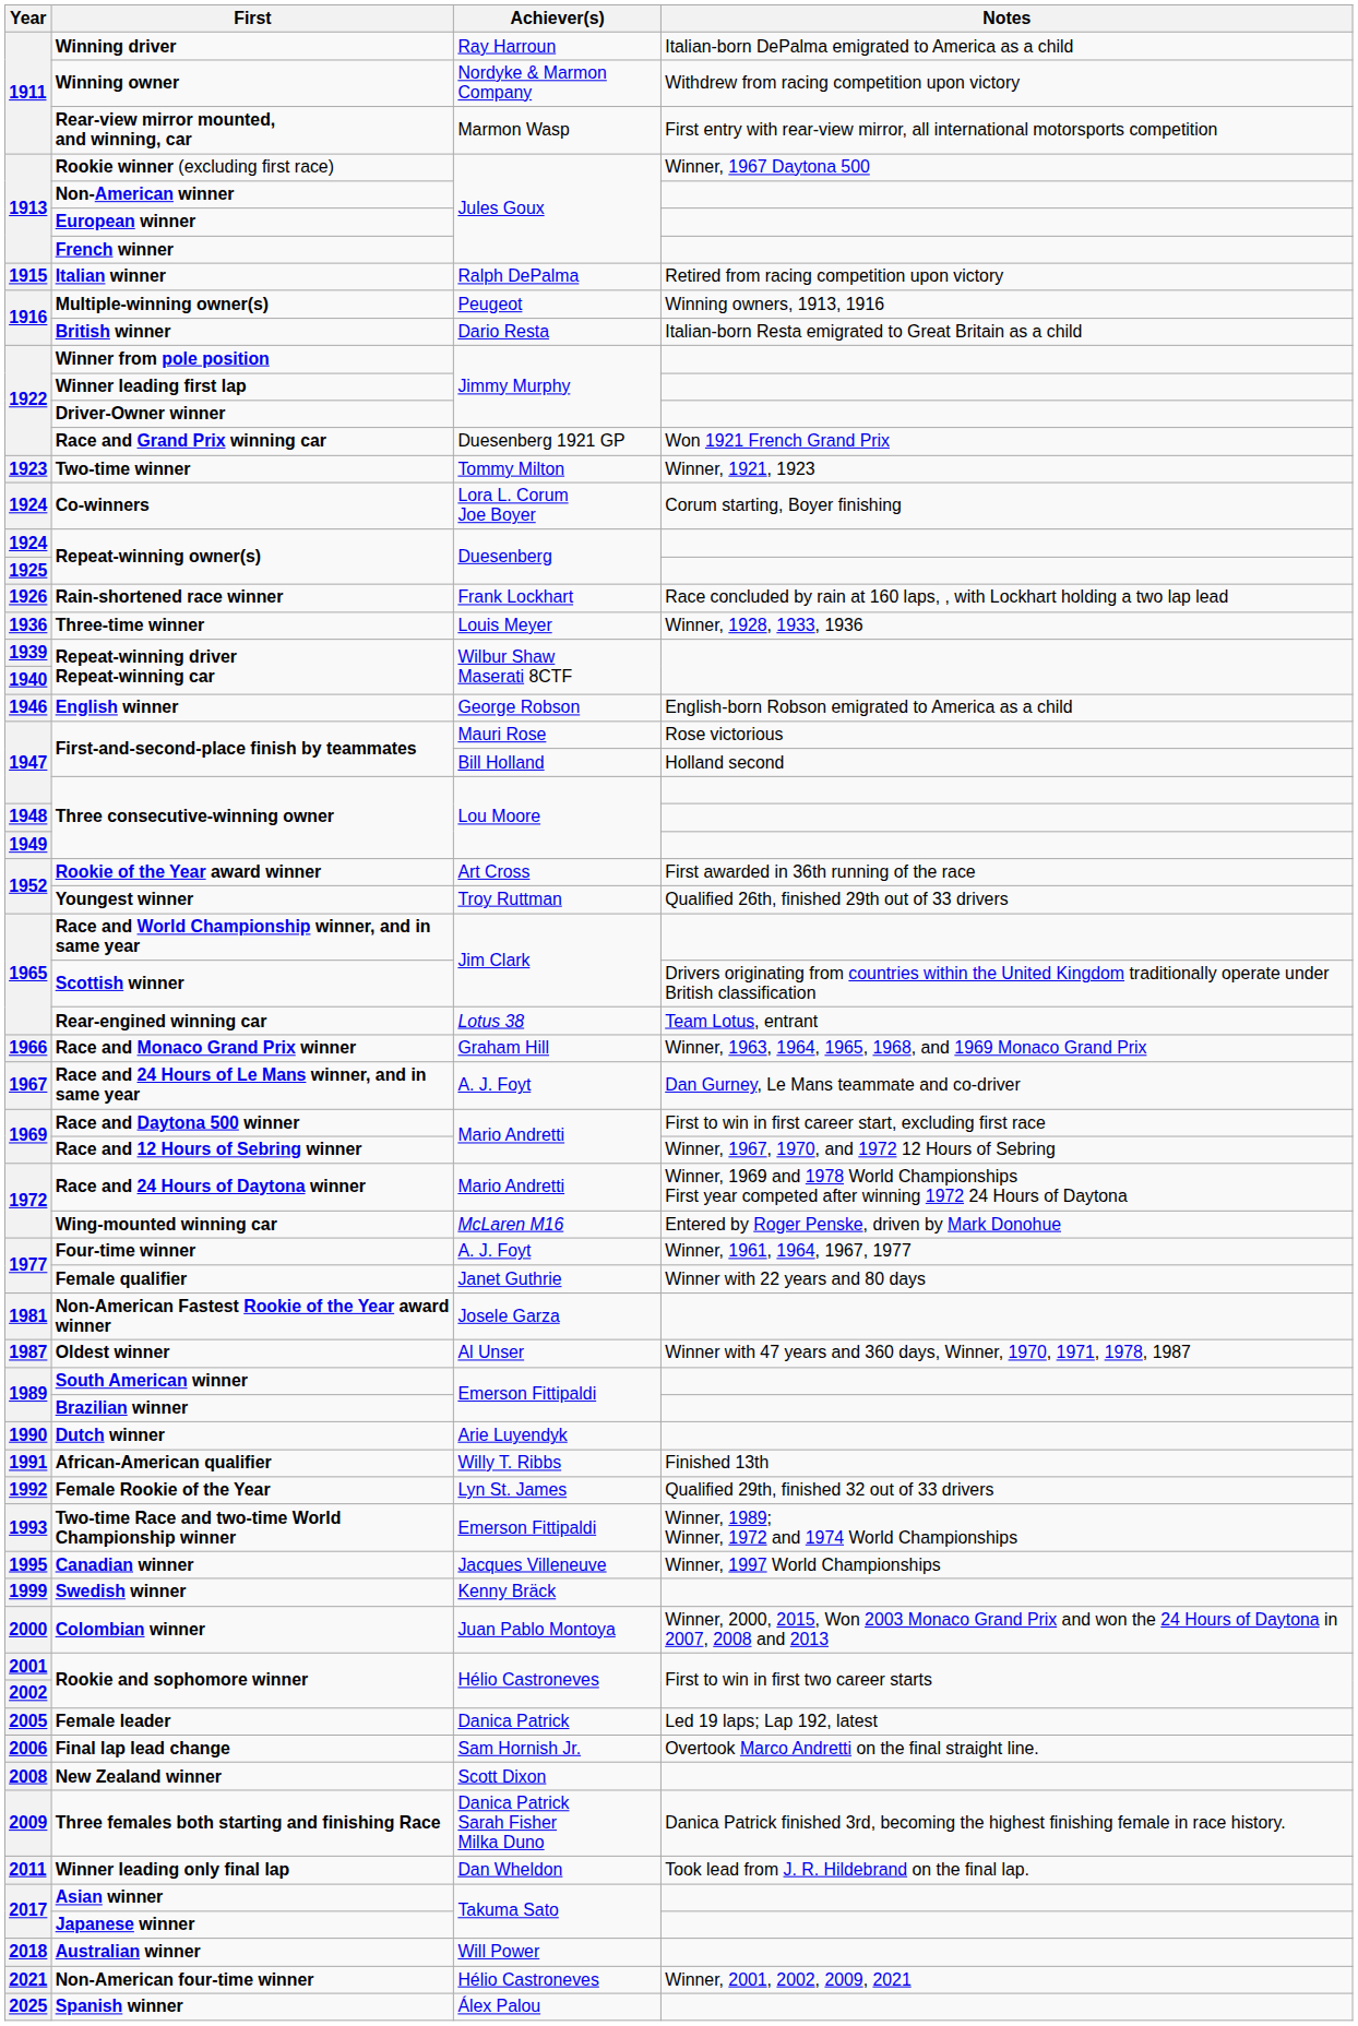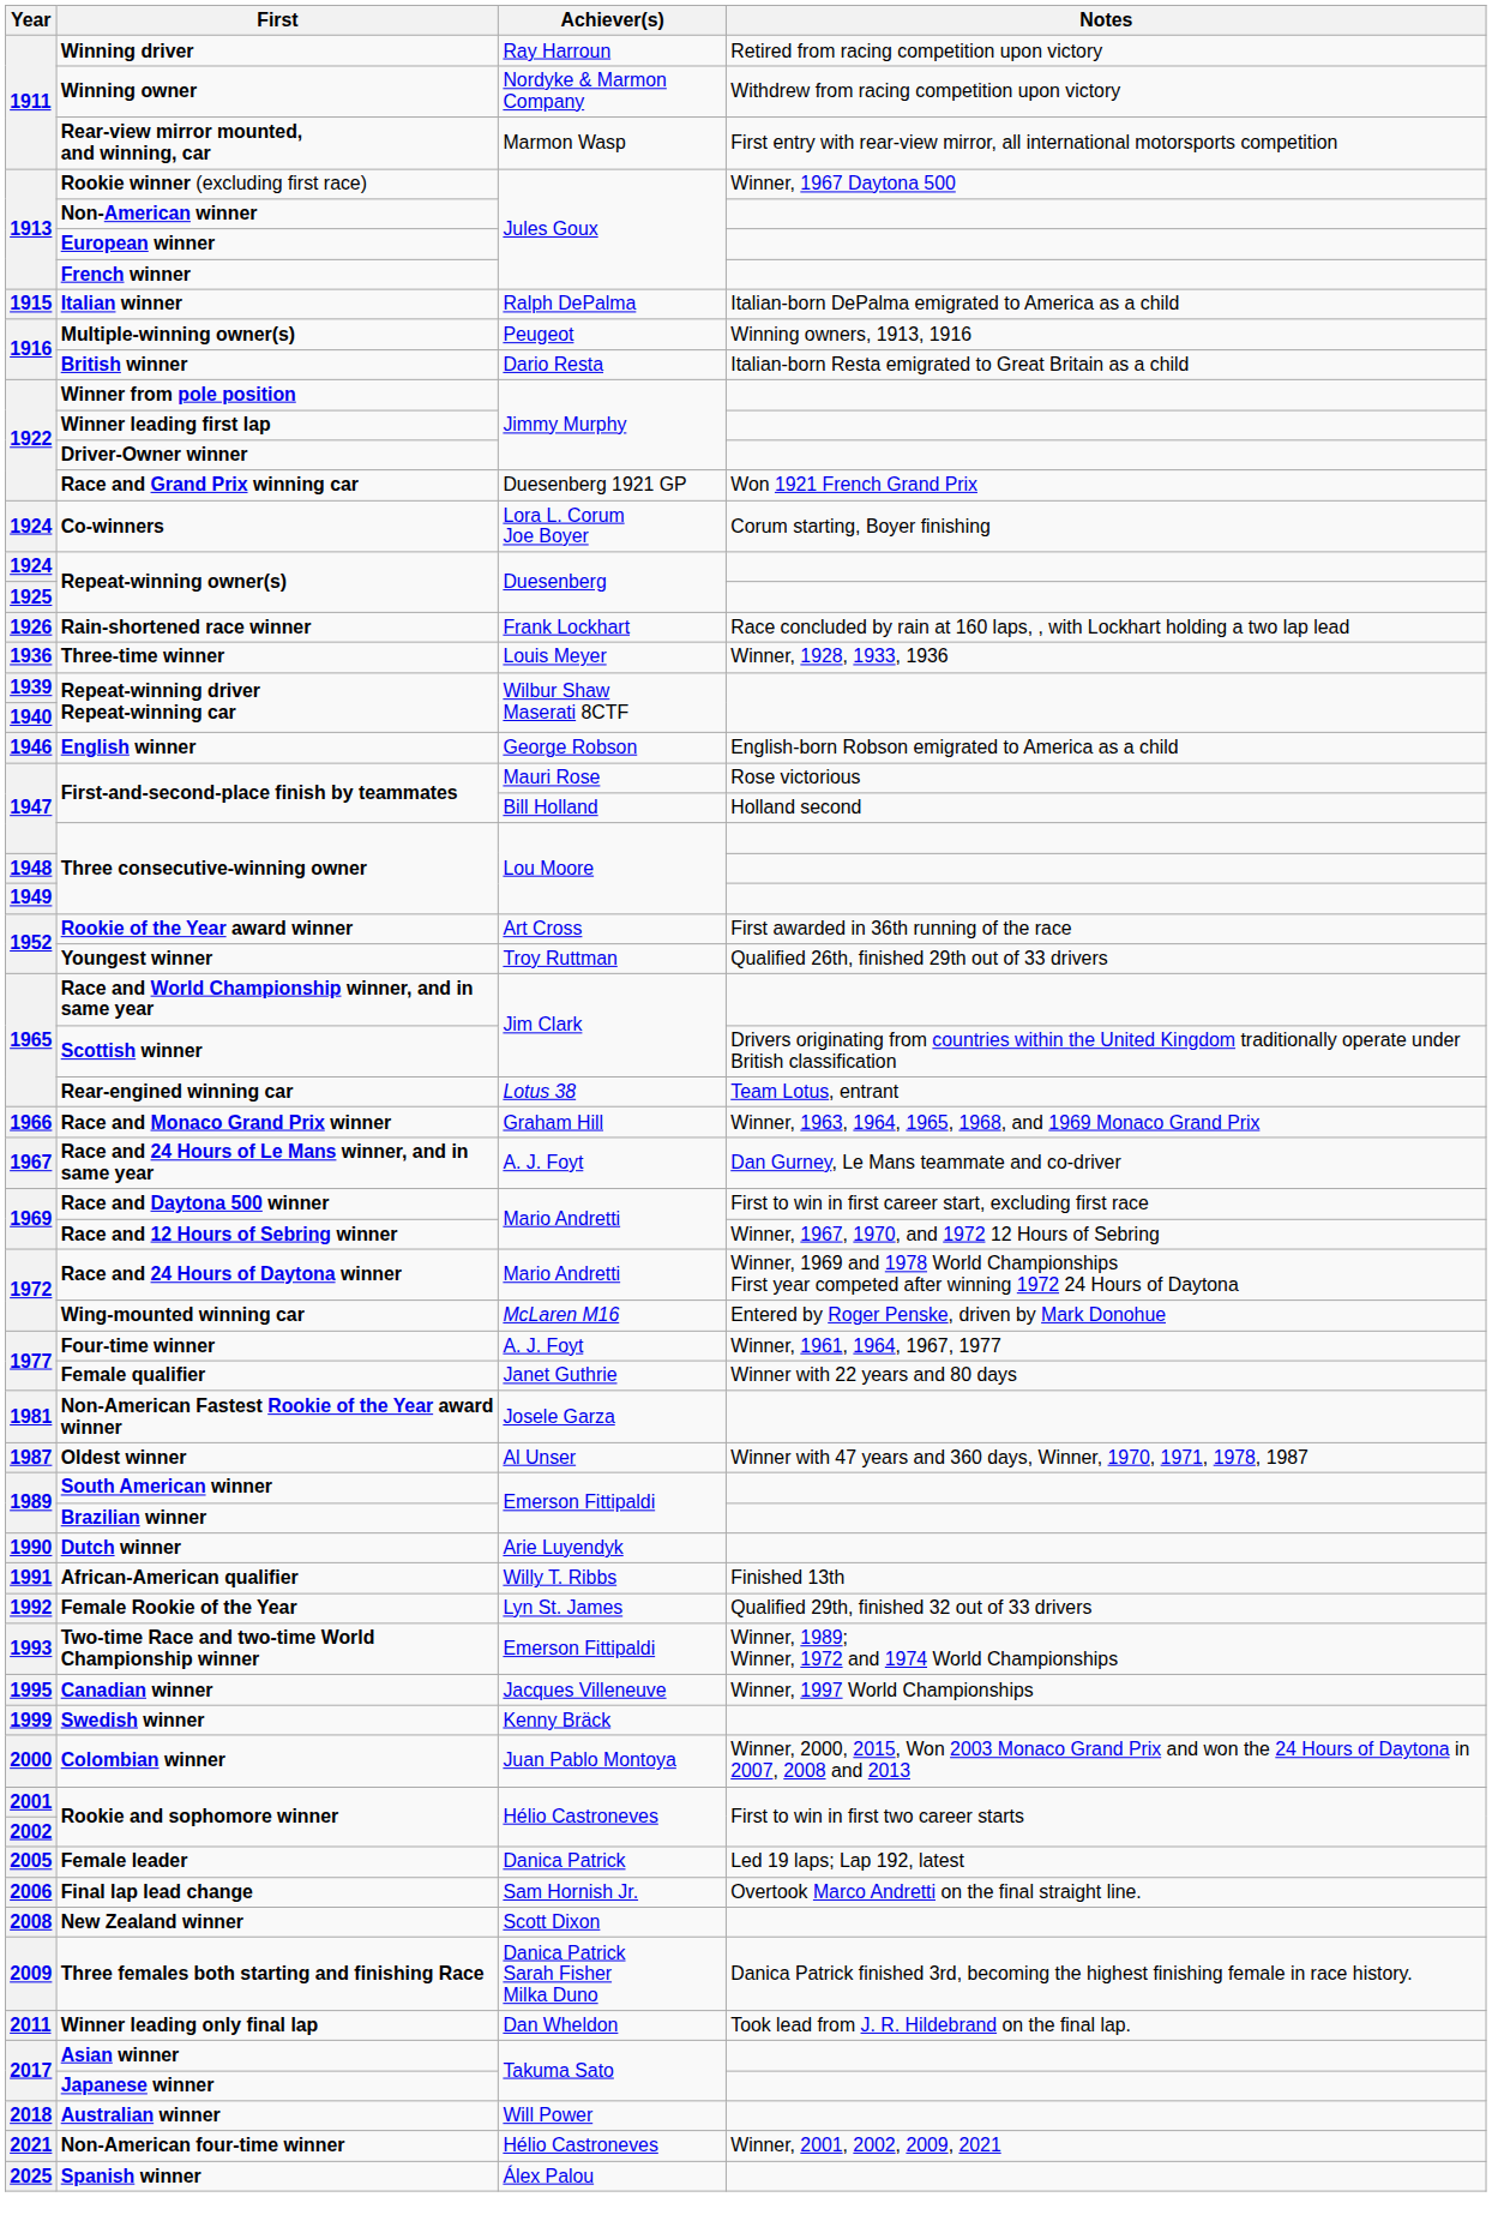 <table class="wikitable">
 <tr>
 <th>Year</th>
 <th>First</th>
 <th>Achiever(s)</th>
 <th>Notes</th>
 </tr>
 <tr>
 <td style="background:#F2F2F2;" style="text-align:center" rowspan="3"><strong><a href='#'>1911</a></strong></td>
 <td><strong>Winning driver</strong></td>
 <td> <a href='#'>Ray Harroun</a></td>
-<td>Italian-born DePalma emigrated to America as a child</td>
+<td>Retired from racing competition upon victory</td>
 </tr>
 <tr>
 <td><strong>Winning owner</strong></td>
 <td> <a href='#'>Nordyke & Marmon Company</a></td>
 <td>Withdrew from racing competition upon victory</td>
 </tr>
 <tr>
 <td><strong>Rear-view mirror mounted,<br>and winning, car</strong></td>
 <td> Marmon Wasp</td>
 <td>First entry with rear-view mirror, all international motorsports competition</td>
 </tr>
 <tr>
 <td style="background:#F2F2F2;" style="text-align:center" rowspan="4"><strong><a href='#'>1913</a></strong></td>
 <td><strong>Rookie winner</strong> (excluding first race)</td>
 <td rowspan="4"> <a href='#'>Jules Goux</a></td>
 <td>Winner, <a href='#'>1967 Daytona 500</a></td>
 </tr>
 <tr>
 <td><strong>Non-<a href='#'>American</a> winner</strong></td>
 <td> </td>
 </tr>
 <tr>
 <td><strong><a href='#'>European</a> winner</strong></td>
 <td> </td>
 </tr>
 <tr>
 <td><strong> <a href='#'>French</a> winner</strong></td>
 <td> </td>
 </tr>
 <tr>
 <td style="background:#F2F2F2;"><strong><a href='#'>1915</a></strong></td>
 <td> <strong><a href='#'>Italian</a> winner</strong></td>
 <td> <a href='#'>Ralph DePalma</a></td>
-<td>Retired from racing competition upon victory</td>
+<td>Italian-born DePalma emigrated to America as a child</td>
 </tr>
 <tr>
 <td style="background:#F2F2F2;" style="text-align:center" rowspan="2"><strong><a href='#'>1916</a></strong></td>
 <td><strong>Multiple-winning owner(s)</strong></td>
 <td> <a href='#'>Peugeot</a></td>
 <td>Winning owners, 1913, 1916</td>
 </tr>
 <tr>
 <td> <strong><a href='#'>British</a> winner</strong></td>
 <td> <a href='#'>Dario Resta</a></td>
 <td>Italian-born Resta emigrated to Great Britain as a child</td>
 </tr>
 <tr>
 <td style="background:#F2F2F2;" style="text-align:center" rowspan="4"><strong><a href='#'>1922</a></strong></td>
 <td><strong>Winner from <a href='#'>pole position</a></strong></td>
 <td rowspan="3"> <a href='#'>Jimmy Murphy</a></td>
 <td> </td>
 </tr>
 <tr>
 <td><strong>Winner leading first lap</strong></td>
 <td> </td>
 </tr>
 <tr>
 <td><strong>Driver-Owner winner</strong></td>
 <td> </td>
 </tr>
 <tr>
 <td><strong>Race and <a href='#'>Grand Prix</a> winning car</strong></td>
 <td> Duesenberg 1921 GP</td>
 <td>Won <a href='#'>1921 French Grand Prix</a></td>
-</tr>
-<tr>
-<td style="background:#F2F2F2;"><strong><a href='#'>1923</a></strong></td>
-<td><strong>Two-time winner</strong></td>
-<td> <a href='#'>Tommy Milton</a></td>
-<td>Winner, <a href='#'>1921</a>, 1923</td>
 </tr>
 <tr>
 <td style="background:#F2F2F2;"><strong><a href='#'>1924</a></strong></td>
 <td><strong>Co-winners</strong></td>
 <td> <a href='#'>Lora L. Corum</a><br> <a href='#'>Joe Boyer</a></td>
 <td>Corum starting, Boyer finishing</td>
 </tr>
 <tr>
 <td style="background:#F2F2F2;"><strong><a href='#'>1924</a></strong></td>
 <td rowspan="2"><strong>Repeat-winning owner(s)</strong></td>
 <td rowspan="2"> <a href='#'>Duesenberg</a></td>
 <td> </td>
 </tr>
 <tr>
 <td style="background:#F2F2F2;"><strong><a href='#'>1925</a></strong></td>
 <td> </td>
 </tr>
 <tr>
 <td style="background:#F2F2F2;"><strong><a href='#'>1926</a></strong></td>
 <td><strong>Rain-shortened race winner</strong></td>
 <td> <a href='#'>Frank Lockhart</a></td>
 <td>Race concluded by rain at 160 laps, , with Lockhart holding a two lap lead</td>
 </tr>
 <tr>
 <td style="background:#F2F2F2;"><strong><a href='#'>1936</a></strong></td>
 <td><strong>Three-time winner</strong></td>
 <td> <a href='#'>Louis Meyer</a></td>
 <td>Winner, <a href='#'>1928</a>, <a href='#'>1933</a>, 1936</td>
 </tr>
 <tr>
 <td style="background:#F2F2F2;"><strong><a href='#'>1939</a></strong></td>
 <td rowspan="2"><strong>Repeat-winning driver</strong><br><strong>Repeat-winning car</strong></td>
 <td rowspan="2"> <a href='#'>Wilbur Shaw</a><br> <a href='#'>Maserati</a> 8CTF</td>
 <td rowspan="2"> </td>
 </tr>
 <tr>
 <td style="background:#F2F2F2;"><strong><a href='#'>1940</a></strong></td>
 </tr>
 <tr>
 <td style="background:#F2F2F2;"><strong><a href='#'>1946</a></strong></td>
 <td> <strong><a href='#'>English</a> winner</strong></td>
 <td> <a href='#'>George Robson</a></td>
 <td>English-born Robson emigrated to America as a child</td>
 </tr>
 <tr>
 <td style="background:#F2F2F2;" rowspan="3"><strong><a href='#'>1947</a></strong></td>
 <td rowspan="2"><strong>First-and-second-place finish by teammates</strong></td>
 <td> <a href='#'>Mauri Rose</a></td>
 <td>Rose victorious</td>
 </tr>
 <tr>
 <td> <a href='#'>Bill Holland</a></td>
 <td>Holland second</td>
 </tr>
 <tr>
 <td rowspan="3"><strong>Three consecutive-winning owner</strong></td>
 <td rowspan="3"> <a href='#'>Lou Moore</a></td>
 <td> </td>
 </tr>
 <tr>
 <td style="background:#F2F2F2;"><strong><a href='#'>1948</a></strong></td>
 <td> </td>
 </tr>
 <tr>
 <td style="background:#F2F2F2;"><strong><a href='#'>1949</a></strong></td>
 <td> </td>
 </tr>
 <tr>
 <td style="background:#F2F2F2;" rowspan="2"><strong><a href='#'>1952</a></strong></td>
 <td><strong><a href='#'>Rookie of the Year</a> award winner</strong></td>
 <td> <a href='#'>Art Cross</a></td>
 <td>First awarded in 36th running of the race</td>
 </tr>
 <tr>
 <td><strong>Youngest winner</strong></td>
 <td> <a href='#'>Troy Ruttman</a></td>
 <td>Qualified 26th, finished 29th out of 33 drivers</td>
 </tr>
 <tr>
 <td style="background:#F2F2F2;" style="text-align:center" rowspan="3"><strong><a href='#'>1965</a></strong></td>
 <td><strong>Race and <a href='#'>World Championship</a> winner, and in same year</strong></td>
 <td rowspan="2"> <a href='#'>Jim Clark</a></td>
 <td> </td>
 </tr>
 <tr>
 <td> <strong><a href='#'>Scottish</a> winner</strong></td>
 <td>Drivers originating from <a href='#'>countries within the United Kingdom</a> traditionally operate under British classification</td>
 </tr>
 <tr>
 <td><strong>Rear-engined winning car</strong></td>
 <td> <em><a href='#'>Lotus 38</a></em></td>
 <td> <a href='#'>Team Lotus</a>, entrant</td>
 </tr>
 <tr>
 <td style="background:#F2F2F2;"><strong><a href='#'>1966</a></strong></td>
 <td><strong>Race and <a href='#'>Monaco Grand Prix</a> winner</strong></td>
 <td> <a href='#'>Graham Hill</a></td>
 <td>Winner, <a href='#'>1963</a>, <a href='#'>1964</a>, <a href='#'>1965</a>, <a href='#'>1968</a>, and <a href='#'>1969 Monaco Grand Prix</a></td>
 </tr>
 <tr>
 <td style="background:#F2F2F2;"><strong><a href='#'>1967</a></strong></td>
 <td><strong>Race and <a href='#'>24 Hours of Le Mans</a> winner, and in same year</strong></td>
 <td> <a href='#'>A. J. Foyt</a></td>
 <td> <a href='#'>Dan Gurney</a>, Le Mans teammate and co-driver</td>
 </tr>
 <tr>
 <td style="background:#F2F2F2;" style="text-align:center" rowspan="2"><strong><a href='#'>1969</a></strong></td>
 <td><strong>Race and <a href='#'>Daytona 500</a> winner</strong></td>
 <td rowspan="2"> <a href='#'>Mario Andretti</a></td>
 <td>First to win in first career start, excluding first race</td>
 </tr>
 <tr>
 <td><strong>Race and <a href='#'>12 Hours of Sebring</a> winner</strong></td>
 <td>Winner, <a href='#'>1967</a>, <a href='#'>1970</a>, and <a href='#'>1972</a> 12 Hours of Sebring</td>
 </tr>
 <tr>
 <td style="background:#F2F2F2;" style="text-align:center" rowspan="2"><strong><a href='#'>1972</a></strong></td>
 <td><strong>Race and <a href='#'>24 Hours of Daytona</a> winner</strong></td>
 <td> <a href='#'>Mario Andretti</a></td>
 <td>Winner, 1969 and <a href='#'>1978</a> World Championships<br>First year competed after winning <a href='#'>1972</a> 24 Hours of Daytona</td>
 </tr>
 <tr>
 <td><strong>Wing-mounted winning car</strong></td>
 <td> <em><a href='#'>McLaren M16</a></em></td>
 <td>Entered by  <a href='#'>Roger Penske</a>, driven by  <a href='#'>Mark Donohue</a></td>
 </tr>
 <tr>
 <td style="background:#F2F2F2;" style="text-align:center" rowspan="2"><strong><a href='#'>1977</a></strong></td>
 <td><strong>Four-time winner</strong></td>
 <td> <a href='#'>A. J. Foyt</a></td>
 <td>Winner, <a href='#'>1961</a>, <a href='#'>1964</a>, 1967, 1977</td>
 </tr>
 <tr>
 <td><strong>Female qualifier</strong></td>
 <td> <a href='#'>Janet Guthrie</a></td>
 <td>Winner with 22 years and 80 days</td>
 </tr>
 <tr>
 <td style="background:#F2F2F2;"><strong><a href='#'>1981</a></strong></td>
 <td><strong>Non-American</strong> <strong>Fastest <a href='#'>Rookie of the Year</a> award winner</strong></td>
 <td>  <a href='#'>Josele Garza</a></td>
 <td> </td>
 </tr>
 <tr>
 <td style="background:#F2F2F2;"><strong><a href='#'>1987</a></strong></td>
 <td><strong>Oldest winner</strong></td>
 <td> <a href='#'>Al Unser</a></td>
 <td>Winner with 47 years and 360 days, Winner, <a href='#'>1970</a>, <a href='#'>1971</a>, <a href='#'>1978</a>, 1987</td>
 </tr>
 <tr>
 <td style="background:#F2F2F2;" style="text-align:center" rowspan="2"><strong><a href='#'>1989</a></strong></td>
 <td><strong><a href='#'>South American</a> winner</strong></td>
 <td rowspan="2"> <a href='#'>Emerson Fittipaldi</a></td>
 <td> </td>
 </tr>
 <tr>
 <td> <strong><a href='#'>Brazilian</a> winner</strong></td>
 <td> </td>
 </tr>
 <tr>
 <td style="background:#F2F2F2;"><strong><a href='#'>1990</a></strong></td>
 <td> <strong><a href='#'>Dutch</a> winner</strong></td>
 <td> <a href='#'>Arie Luyendyk</a></td>
 <td> </td>
 </tr>
 <tr>
 <td style="background:#F2F2F2;"><strong><a href='#'>1991</a></strong></td>
 <td><strong>African-American qualifier</strong></td>
 <td> <a href='#'>Willy T. Ribbs</a></td>
 <td>Finished 13th</td>
 </tr>
 <tr>
 <td style="background:#F2F2F2;"><strong><a href='#'>1992</a></strong></td>
 <td><strong>Female Rookie of the Year</strong></td>
 <td> <a href='#'>Lyn St. James</a></td>
 <td>Qualified 29th, finished 32 out of 33 drivers</td>
 </tr>
 <tr>
 <td style="background:#F2F2F2;"><strong><a href='#'>1993</a></strong></td>
 <td><strong>Two-time Race and two-time World Championship winner</strong></td>
 <td> <a href='#'>Emerson Fittipaldi</a></td>
 <td>Winner, <a href='#'>1989</a>;<br>Winner, <a href='#'>1972</a> and <a href='#'>1974</a> World Championships</td>
 </tr>
 <tr>
 <td style="background:#F2F2F2;"><strong><a href='#'>1995</a></strong></td>
 <td> <strong><a href='#'>Canadian</a> winner</strong></td>
 <td> <a href='#'>Jacques Villeneuve</a></td>
 <td>Winner, <a href='#'>1997</a> World Championships</td>
 </tr>
 <tr>
 <td style="background:#F2F2F2;"><strong><a href='#'>1999</a></strong></td>
 <td> <strong><a href='#'>Swedish</a> winner</strong></td>
 <td> <a href='#'>Kenny Bräck</a></td>
 <td> </td>
 </tr>
 <tr>
 <td style="background:#F2F2F2;"><strong><a href='#'>2000</a></strong></td>
 <td> <strong><a href='#'>Colombian</a> winner</strong></td>
 <td> <a href='#'>Juan Pablo Montoya</a></td>
 <td>Winner, 2000, <a href='#'>2015</a>, Won <a href='#'>2003 Monaco Grand Prix</a> and won the <a href='#'>24 Hours of Daytona</a> in <a href='#'>2007</a>, <a href='#'>2008</a> and <a href='#'>2013</a></td>
 </tr>
 <tr>
 <td style="background:#F2F2F2;"><strong><a href='#'>2001</a></strong></td>
 <td rowspan="2"><strong>Rookie and sophomore winner</strong></td>
 <td rowspan="2"> <a href='#'>Hélio Castroneves</a></td>
 <td rowspan="2">First to win in first two career starts</td>
 </tr>
 <tr>
 <td style="background:#F2F2F2;"><strong><a href='#'>2002</a></strong></td>
 </tr>
 <tr>
 <td style="background:#F2F2F2;"><strong><a href='#'>2005</a></strong></td>
 <td><strong>Female leader</strong></td>
 <td> <a href='#'>Danica Patrick</a></td>
 <td>Led 19 laps; Lap 192, latest</td>
 </tr>
 <tr>
 <td style="background:#F2F2F2;"><strong><a href='#'>2006</a></strong></td>
 <td><strong>Final lap lead change</strong></td>
 <td> <a href='#'>Sam Hornish Jr.</a></td>
 <td>Overtook  <a href='#'>Marco Andretti</a> on the final straight line.</td>
 </tr>
 <tr>
 <td style="background:#F2F2F2;"><strong><a href='#'>2008</a></strong></td>
 <td> <strong>New Zealand winner</strong></td>
 <td> <a href='#'>Scott Dixon</a></td>
 <td></td>
 </tr>
 <tr>
 <td style="background:#F2F2F2;"><strong><a href='#'>2009</a></strong></td>
 <td><strong>Three females both starting and finishing Race</strong></td>
 <td> <a href='#'>Danica Patrick</a><br> <a href='#'>Sarah Fisher</a><br> <a href='#'>Milka Duno</a></td>
 <td>Danica Patrick finished 3rd, becoming the highest finishing female in race history.</td>
 </tr>
 <tr>
 <td style="background:#F2F2F2;"><strong><a href='#'>2011</a></strong></td>
 <td><strong>Winner leading only final lap</strong></td>
 <td> <a href='#'>Dan Wheldon</a></td>
 <td>Took lead from  <a href='#'>J. R. Hildebrand</a> on the final lap.</td>
 </tr>
 <tr>
 <td style="background:#F2F2F2;" style="text-align:center" rowspan="2"><strong><a href='#'>2017</a></strong></td>
 <td><strong><a href='#'>Asian</a> winner</strong></td>
 <td rowspan="2"> <a href='#'>Takuma Sato</a></td>
 <td> </td>
 </tr>
 <tr>
 <td> <strong><a href='#'>Japanese</a> winner</strong></td>
 <td> </td>
 </tr>
 <tr>
 <td style="background:#F2F2F2;"><strong><a href='#'>2018</a></strong></td>
 <td> <strong><a href='#'>Australian</a> winner</strong></td>
 <td>  <a href='#'>Will Power</a></td>
 <td> </td>
 </tr>
 <tr>
 <td style="background:#F2F2F2;" style="text-align:center"><strong><a href='#'>2021</a></strong></td>
 <td><strong>Non-American four-time winner</strong></td>
 <td> <a href='#'>Hélio Castroneves</a></td>
 <td>Winner, <a href='#'>2001</a>, <a href='#'>2002</a>, <a href='#'>2009</a>, <a href='#'>2021</a></td>
 </tr>
 <tr>
 <td style="background:#F2F2F2;"><strong><a href='#'>2025</a></strong></td>
 <td> <strong><a href='#'>Spanish</a> winner</strong></td>
 <td>  <a href='#'>Álex Palou</a></td>
 <td> </td>
 </tr>
 </table>
